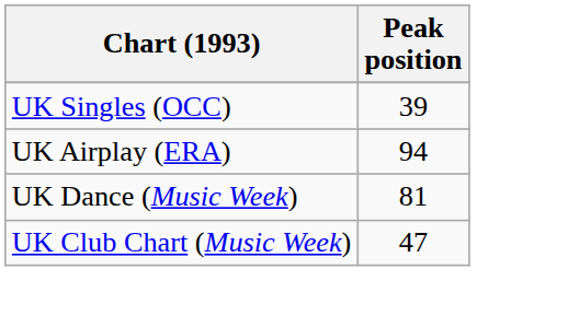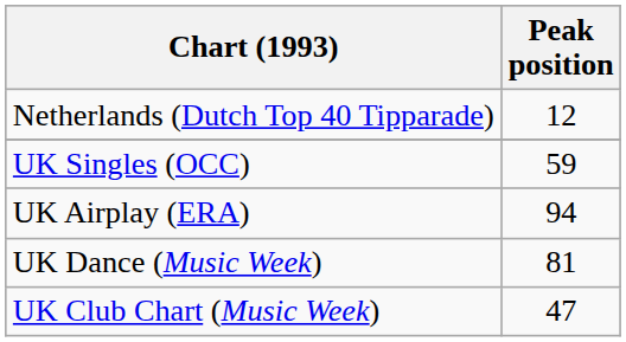 <table class="wikitable sortable">
 <tr>
 <th>Chart (1993)</th>
 <th>Peak<br>position</th>
 </tr>
 <tr>
+<td>Netherlands (<a href='#'>Dutch Top 40 Tipparade</a>)</td>
+<td align="center">12</td>
+</tr>
+<tr>
 </tr>
 <tr>
 <td><a href='#'>UK Singles</a> (<a href='#'>OCC</a>)</td>
-<td align="center">39</td>
+<td align="center">59</td>
 </tr>
 <tr>
 <td>UK Airplay (<a href='#'>ERA</a>)</td>
 <td align="center">94</td>
 </tr>
 <tr>
 <td>UK Dance (<em><a href='#'>Music Week</a></em>)</td>
 <td align="center">81</td>
 </tr>
 <tr>
 <td><a href='#'>UK Club Chart</a> (<em><a href='#'>Music Week</a></em>)</td>
 <td align="center">47</td>
 </tr>
 </table>
